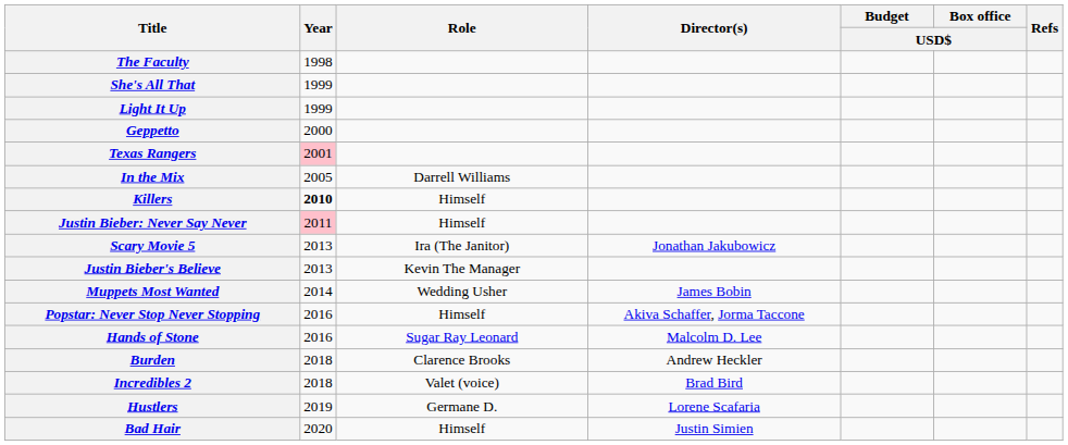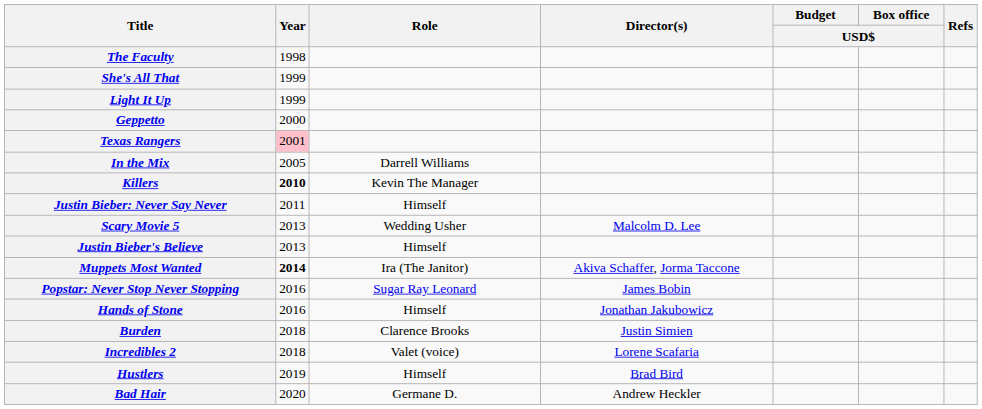 <table class="wikitable sortable plainrowheaders" style="text-align: center;">
 <tr>
 <th rowspan="2" scope="col" style="width: 20em;">Title</th>
 <th rowspan="2" scope="col">Year</th>
 <th rowspan="2" scope="col" style="width: 17em;">Role</th>
 <th rowspan="2" scope="col" style="width: 17em;">Director(s)</th>
 <th scope="col" style="width: 6em;">Budget</th>
 <th scope="col" style="width: 6em;">Box office</th>
 <th rowspan="2" scope="col" style="width: 2em;" class="unsortable">Refs</th>
 </tr>
 <tr class="unsortable">
 <th colspan="2" class="unsortable">USD$</th>
 </tr>
 <tr>
 <th scope="row"><em><a href='#'>The Faculty</a></em></th>
 <td>1998</td>
 <td></td>
 <td></td>
 <td></td>
 <td></td>
 <td><br></td>
 </tr>
 <tr>
 <th scope="row"><em><a href='#'>She's All That</a></em></th>
 <td>1999</td>
 <td></td>
 <td></td>
 <td></td>
 <td></td>
 <td><br></td>
 </tr>
 <tr>
 <th scope="row"><em><a href='#'>Light It Up</a></em></th>
 <td>1999</td>
 <td></td>
 <td></td>
 <td></td>
 <td></td>
 <td><br></td>
 </tr>
 <tr>
 <th scope="row"><em><a href='#'>Geppetto</a></em></th>
 <td>2000</td>
 <td></td>
 <td></td>
 <td></td>
 <td></td>
 <td></td>
 </tr>
 <tr>
 <th scope="row"><em><a href='#'>Texas Rangers</a></em></th>
 <td style="background: pink;">2001</td>
 <td></td>
 <td></td>
 <td></td>
 <td></td>
 <td><br></td>
 </tr>
 <tr>
 <th scope="row"><em><a href='#'>In the Mix</a></em></th>
 <td>2005</td>
 <td>Darrell Williams</td>
 <td></td>
 <td></td>
 <td></td>
 <td><br></td>
 </tr>
 <tr>
 <th scope="row"><em><a href='#'>Killers</a></em></th>
 <td><strong>2010</strong></td>
-<td>Himself</td>
+<td>Kevin The Manager</td>
 <td></td>
 <td></td>
 <td></td>
 <td><br></td>
 </tr>
 <tr>
 <th scope="row"><em><a href='#'>Justin Bieber: Never Say Never</a></em></th>
-<td style="background: pink;">2011</td>
+<td>2011</td>
 <td>Himself</td>
 <td></td>
 <td></td>
 <td></td>
 <td><br></td>
 </tr>
 <tr>
 <th scope="row"><em><a href='#'>Scary Movie 5</a></em></th>
 <td>2013</td>
-<td>Ira (The Janitor)</td>
-<td><a href='#'>Jonathan Jakubowicz</a></td>
+<td>Wedding Usher</td>
+<td><a href='#'>Malcolm D. Lee</a></td>
 <td></td>
 <td></td>
 <td><br></td>
 </tr>
 <tr>
 <th scope="row"><em><a href='#'>Justin Bieber's Believe</a></em></th>
 <td>2013</td>
-<td>Kevin The Manager</td>
+<td>Himself</td>
 <td></td>
 <td></td>
 <td></td>
 <td><br></td>
 </tr>
 <tr>
 <th scope="row"><em><a href='#'>Muppets Most Wanted</a></em></th>
-<td>2014</td>
-<td>Wedding Usher</td>
-<td><a href='#'>James Bobin</a></td>
+<td><strong>2014</strong></td>
+<td>Ira (The Janitor)</td>
+<td><a href='#'>Akiva Schaffer</a>, <a href='#'>Jorma Taccone</a></td>
 <td></td>
 <td></td>
 <td></td>
 </tr>
 <tr>
 <th scope="row"><em><a href='#'>Popstar: Never Stop Never Stopping</a></em></th>
 <td>2016</td>
-<td>Himself</td>
-<td><a href='#'>Akiva Schaffer</a>, <a href='#'>Jorma Taccone</a></td>
+<td><a href='#'>Sugar Ray Leonard</a></td>
+<td><a href='#'>James Bobin</a></td>
 <td></td>
 <td></td>
 <td></td>
 </tr>
 <tr>
 <th scope="row"><em><a href='#'>Hands of Stone</a></em></th>
 <td>2016</td>
-<td><a href='#'>Sugar Ray Leonard</a></td>
-<td><a href='#'>Malcolm D. Lee</a></td>
+<td>Himself</td>
+<td><a href='#'>Jonathan Jakubowicz</a></td>
 <td></td>
 <td></td>
 <td><br></td>
 </tr>
 <tr>
 <th scope="row"><em><a href='#'>Burden</a></em></th>
 <td>2018</td>
 <td>Clarence Brooks</td>
-<td>Andrew Heckler</td>
+<td><a href='#'>Justin Simien</a></td>
 <td></td>
 <td></td>
 <td></td>
 </tr>
 <tr>
 <th scope="row"><em><a href='#'>Incredibles 2</a></em></th>
 <td>2018</td>
 <td>Valet (voice)</td>
-<td><a href='#'>Brad Bird</a></td>
+<td><a href='#'>Lorene Scafaria</a></td>
 <td></td>
 <td></td>
 <td></td>
 </tr>
 <tr>
 <th scope="row"><em><a href='#'>Hustlers</a></em></th>
 <td>2019</td>
-<td>Germane D.</td>
-<td><a href='#'>Lorene Scafaria</a></td>
+<td>Himself</td>
+<td><a href='#'>Brad Bird</a></td>
 <td></td>
 <td></td>
 <td></td>
 </tr>
 <tr>
 <th scope="row"><em><a href='#'>Bad Hair</a></em></th>
 <td>2020</td>
-<td>Himself</td>
-<td><a href='#'>Justin Simien</a></td>
+<td>Germane D.</td>
+<td>Andrew Heckler</td>
 <td></td>
 <td></td>
 <td></td>
 </tr>
 </table>
